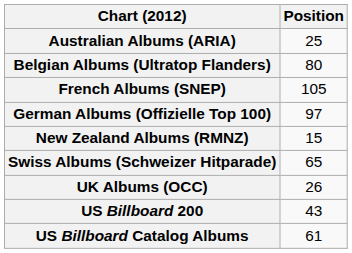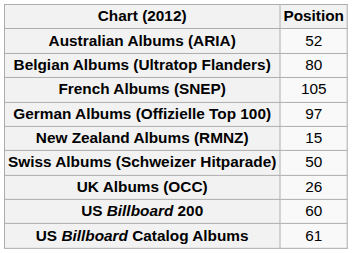 <table class="wikitable sortable plainrowheaders" style="text-align:center">
 <tr>
 <th scope="col">Chart (2012)</th>
 <th scope="col">Position</th>
 </tr>
 <tr>
 <th scope="row">Australian Albums (ARIA)</th>
-<td>25</td>
+<td>52</td>
 </tr>
 <tr>
 <th scope="row">Belgian Albums (Ultratop Flanders)</th>
 <td>80</td>
 </tr>
 <tr>
 <th scope="row">French Albums (SNEP)</th>
 <td>105</td>
 </tr>
 <tr>
 <th scope="row">German Albums (Offizielle Top 100)</th>
 <td>97</td>
 </tr>
 <tr>
 <th scope="row">New Zealand Albums (RMNZ)</th>
 <td>15</td>
 </tr>
 <tr>
 <th scope="row">Swiss Albums (Schweizer Hitparade)</th>
-<td>65</td>
+<td>50</td>
 </tr>
 <tr>
 <th scope="row">UK Albums (OCC)</th>
 <td>26</td>
 </tr>
 <tr>
 <th scope="row">US <em>Billboard</em> 200</th>
-<td>43</td>
+<td>60</td>
 </tr>
 <tr>
 <th scope="row">US <em>Billboard</em> Catalog Albums</th>
 <td>61</td>
 </tr>
 </table>
